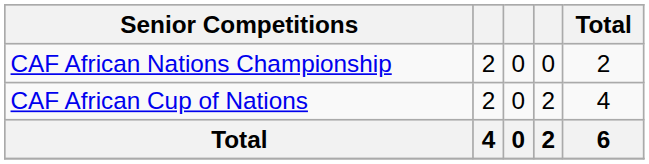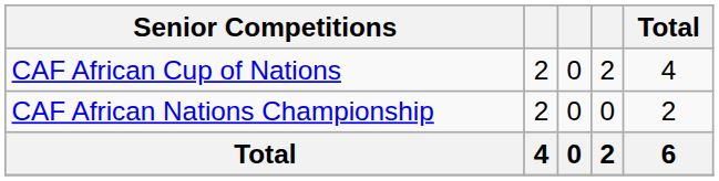 <table class="wikitable" style="width:30%; font-size:90%; text-align:center">
 <tr>
 <th>Senior Competitions</th>
 <th></th>
 <th></th>
 <th></th>
 <th>Total</th>
 </tr>
 <tr>
+<td align=left><a href='#'>CAF African Cup of Nations</a></td>
+<td>2</td>
+<td>0</td>
+<td>2</td>
+<td>4</td>
+</tr>
+<tr>
 <td align=left><a href='#'>CAF African Nations Championship</a></td>
 <td>2</td>
 <td>0</td>
 <td>0</td>
 <td>2</td>
-</tr>
-<tr>
-<td align=left><a href='#'>CAF African Cup of Nations</a></td>
-<td>2</td>
-<td>0</td>
-<td>2</td>
-<td>4</td>
 </tr>
 <tr>
 <th>Total</th>
 <th>4</th>
 <th>0</th>
 <th>2</th>
 <th>6</th>
 </tr>
 <tr>
 </tr>
 </table>
